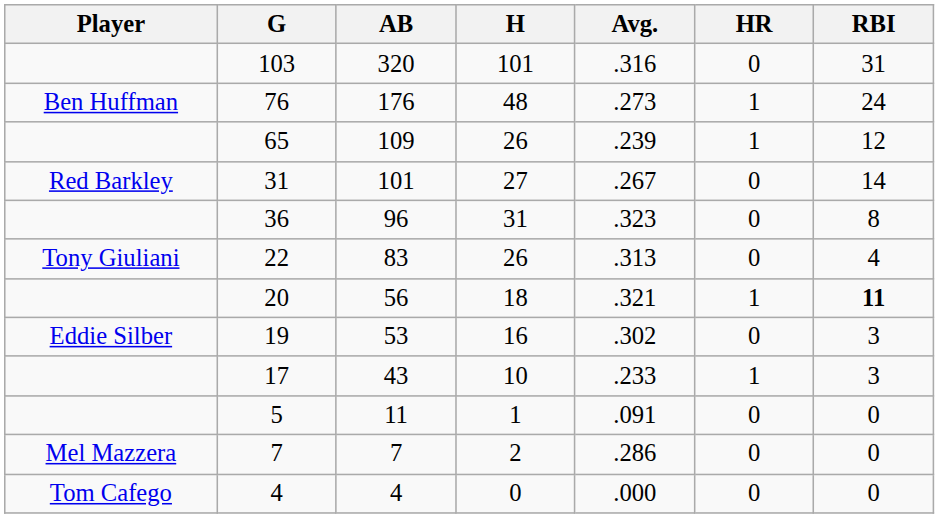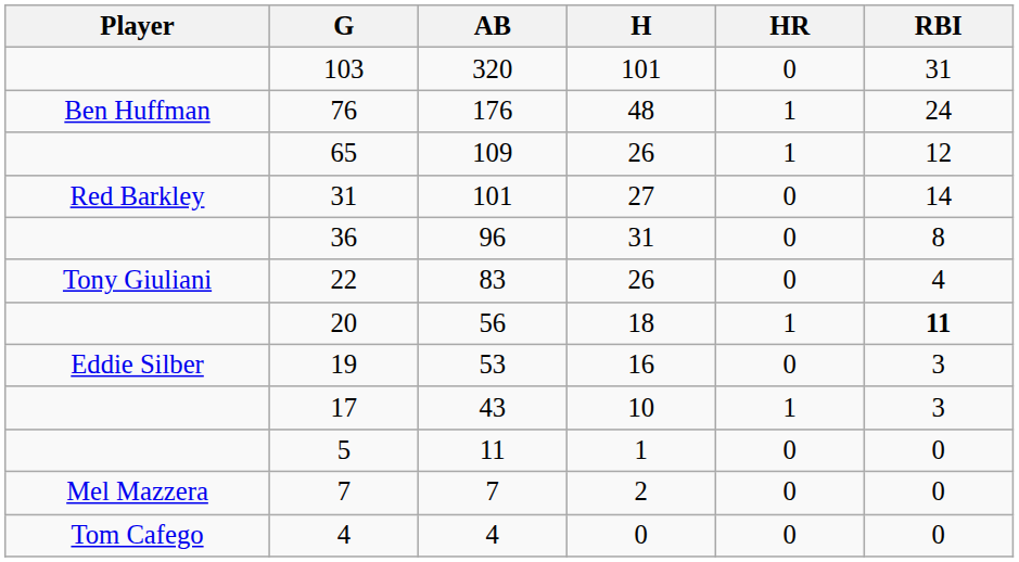 <table class="wikitable sortable">
 <tr>
 <th bgcolor="#DDDDFF" width="16%">Player</th>
 <th bgcolor="#DDDDFF" width="9%">G</th>
 <th bgcolor="#DDDDFF" width="9%">AB</th>
 <th bgcolor="#DDDDFF" width="9%">H</th>
-<th bgcolor="#DDDDFF" width="9%">Avg.</th>
 <th bgcolor="#DDDDFF" width="9%">HR</th>
 <th bgcolor="#DDDDFF" width="9%">RBI</th>
 </tr>
 <tr align="center">
 <td></td>
 <td>103</td>
 <td>320</td>
 <td>101</td>
-<td>.316</td>
 <td>0</td>
 <td>31</td>
 </tr>
 <tr align="center">
 <td><a href='#'>Ben Huffman</a></td>
 <td>76</td>
 <td>176</td>
 <td>48</td>
-<td>.273</td>
 <td>1</td>
 <td>24</td>
 </tr>
 <tr align=center>
 <td></td>
 <td>65</td>
 <td>109</td>
 <td>26</td>
-<td>.239</td>
 <td>1</td>
 <td>12</td>
 </tr>
 <tr align="center">
 <td><a href='#'>Red Barkley</a></td>
 <td>31</td>
 <td>101</td>
 <td>27</td>
-<td>.267</td>
 <td>0</td>
 <td>14</td>
 </tr>
 <tr align=center>
 <td></td>
 <td>36</td>
 <td>96</td>
 <td>31</td>
-<td>.323</td>
 <td>0</td>
 <td>8</td>
 </tr>
 <tr align="center">
 <td><a href='#'>Tony Giuliani</a></td>
 <td>22</td>
 <td>83</td>
 <td>26</td>
-<td>.313</td>
 <td>0</td>
 <td>4</td>
 </tr>
 <tr align=center>
 <td></td>
 <td>20</td>
 <td>56</td>
 <td>18</td>
-<td>.321</td>
 <td>1</td>
 <td><strong>11</strong></td>
 </tr>
 <tr align="center">
 <td><a href='#'>Eddie Silber</a></td>
 <td>19</td>
 <td>53</td>
 <td>16</td>
-<td>.302</td>
 <td>0</td>
 <td>3</td>
 </tr>
 <tr align=center>
 <td></td>
 <td>17</td>
 <td>43</td>
 <td>10</td>
-<td>.233</td>
 <td>1</td>
 <td>3</td>
 </tr>
 <tr align="center">
 <td></td>
 <td>5</td>
 <td>11</td>
 <td>1</td>
-<td>.091</td>
 <td>0</td>
 <td>0</td>
 </tr>
 <tr align="center">
 <td><a href='#'>Mel Mazzera</a></td>
 <td>7</td>
 <td>7</td>
 <td>2</td>
-<td>.286</td>
 <td>0</td>
 <td>0</td>
 </tr>
 <tr align=center>
 <td><a href='#'>Tom Cafego</a></td>
 <td>4</td>
 <td>4</td>
 <td>0</td>
-<td>.000</td>
 <td>0</td>
 <td>0</td>
 </tr>
 </table>
